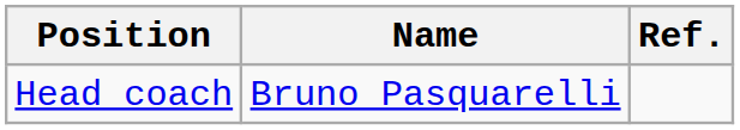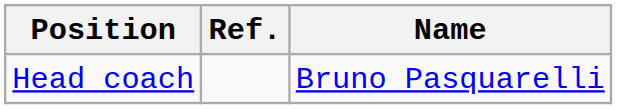 <table class="wikitable">
 <tr>
 <th>Position</th>
+<th>Ref.</th>
 <th>Name</th>
-<th>Ref.</th>
 </tr>
 <tr>
 <td><a href='#'>Head coach</a></td>
+<td></td>
 <td><a href='#'>Bruno Pasquarelli </a></td>
-<td></td>
 </tr>
 </table>
